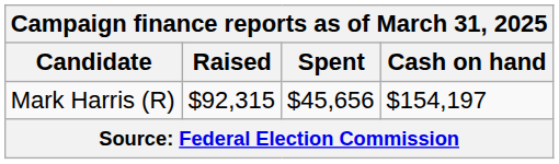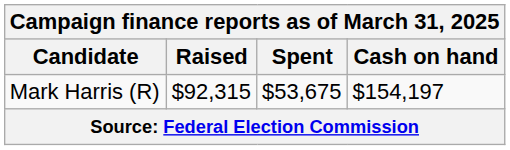 <table class="wikitable sortable">
 <tr>
 <th colspan=4>Campaign finance reports as of March 31, 2025</th>
 </tr>
 <tr style="text-align:center;">
 <th>Candidate</th>
 <th>Raised</th>
 <th>Spent</th>
 <th>Cash on hand</th>
 </tr>
 <tr>
 <td>Mark Harris (R)</td>
 <td>$92,315</td>
-<td>$45,656</td>
+<td>$53,675</td>
 <td>$154,197</td>
 </tr>
 <tr>
 <th colspan="4"><small>Source: <a href='#'>Federal Election Commission</a></small></th>
 </tr>
 </table>
